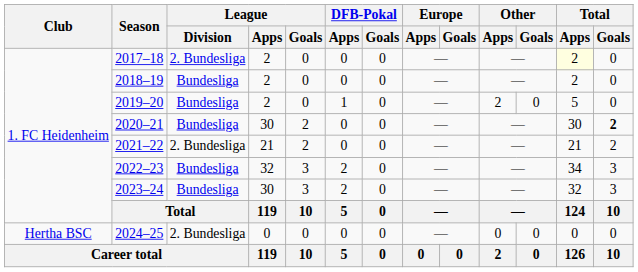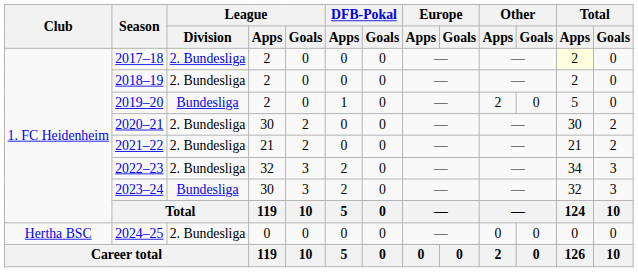 <table class="wikitable" style="text-align: center">
 <tr>
 <th rowspan="2">Club</th>
 <th rowspan="2">Season</th>
 <th colspan="3">League</th>
 <th colspan="2"><a href='#'>DFB-Pokal</a></th>
 <th colspan="2">Europe</th>
 <th colspan="2">Other</th>
 <th colspan="2">Total</th>
 </tr>
 <tr>
 <th>Division</th>
 <th>Apps</th>
 <th>Goals</th>
 <th>Apps</th>
 <th>Goals</th>
 <th>Apps</th>
 <th>Goals</th>
 <th>Apps</th>
 <th>Goals</th>
 <th>Apps</th>
 <th>Goals</th>
 </tr>
 <tr>
 <td rowspan="8"><a href='#'>1. FC Heidenheim</a></td>
 <td><a href='#'>2017–18</a></td>
 <td><a href='#'>2. Bundesliga</a></td>
 <td>2</td>
 <td>0</td>
 <td>0</td>
 <td>0</td>
 <td colspan="2">—</td>
 <td colspan="2">—</td>
 <td style="background: lightyellow;">2</td>
 <td>0</td>
 </tr>
 <tr>
 <td><a href='#'>2018–19</a></td>
-<td><a href='#'>Bundesliga</a></td>
+<td>2. Bundesliga</td>
 <td>2</td>
 <td>0</td>
 <td>0</td>
 <td>0</td>
 <td colspan="2">—</td>
 <td colspan="2">—</td>
 <td>2</td>
 <td>0</td>
 </tr>
 <tr>
 <td><a href='#'>2019–20</a></td>
 <td><a href='#'>Bundesliga</a></td>
 <td>2</td>
 <td>0</td>
 <td>1</td>
 <td>0</td>
 <td colspan="2">—</td>
 <td>2</td>
 <td>0</td>
 <td>5</td>
 <td>0</td>
 </tr>
 <tr>
 <td><a href='#'>2020–21</a></td>
-<td><a href='#'>Bundesliga</a></td>
+<td>2. Bundesliga</td>
 <td>30</td>
 <td>2</td>
 <td>0</td>
 <td>0</td>
 <td colspan="2">—</td>
 <td colspan="2">—</td>
 <td>30</td>
-<td><strong>2</strong></td>
+<td>2</td>
 </tr>
 <tr>
 <td><a href='#'>2021–22</a></td>
 <td>2. Bundesliga</td>
 <td>21</td>
 <td>2</td>
 <td>0</td>
 <td>0</td>
 <td colspan="2">—</td>
 <td colspan="2">—</td>
 <td>21</td>
 <td>2</td>
 </tr>
 <tr>
 <td><a href='#'>2022–23</a></td>
-<td><a href='#'>Bundesliga</a></td>
+<td>2. Bundesliga</td>
 <td>32</td>
 <td>3</td>
 <td>2</td>
 <td>0</td>
 <td colspan="2">—</td>
 <td colspan="2">—</td>
 <td>34</td>
 <td>3</td>
 </tr>
 <tr>
 <td><a href='#'>2023–24</a></td>
 <td><a href='#'>Bundesliga</a></td>
 <td>30</td>
 <td>3</td>
 <td>2</td>
 <td>0</td>
 <td colspan="2">—</td>
 <td colspan="2">—</td>
 <td>32</td>
 <td>3</td>
 </tr>
 <tr>
 <th colspan="2">Total</th>
 <th>119</th>
 <th>10</th>
 <th>5</th>
 <th>0</th>
 <th colspan="2">—</th>
 <th colspan="2">—</th>
 <th>124</th>
 <th>10</th>
 </tr>
 <tr>
 <td><a href='#'>Hertha BSC</a></td>
 <td><a href='#'>2024–25</a></td>
 <td>2. Bundesliga</td>
 <td>0</td>
 <td>0</td>
 <td>0</td>
 <td>0</td>
 <td colspan="2">—</td>
 <td>0</td>
 <td>0</td>
 <td>0</td>
 <td>0</td>
 </tr>
 <tr>
 <th colspan="3">Career total</th>
 <th>119</th>
 <th>10</th>
 <th>5</th>
 <th>0</th>
 <th>0</th>
 <th>0</th>
 <th>2</th>
 <th>0</th>
 <th>126</th>
 <th>10</th>
 </tr>
 </table>
